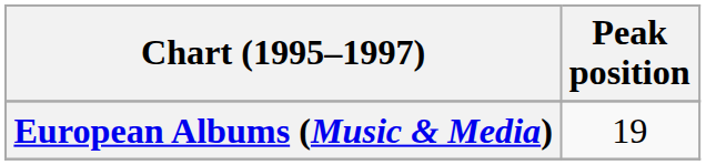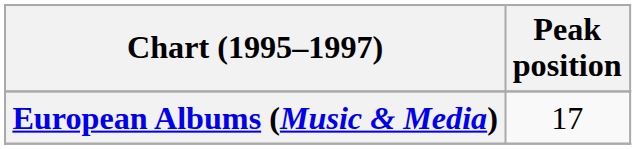 <table class="wikitable sortable plainrowheaders" style="text-align:center">
 <tr>
 <th scope="col">Chart (1995–1997)</th>
 <th scope="col">Peak<br>position</th>
 </tr>
 <tr>
 </tr>
 <tr>
 <th scope="row"><a href='#'>European Albums</a> (<em><a href='#'>Music & Media</a></em>)</th>
-<td>19</td>
+<td>17</td>
 </tr>
 <tr>
 </tr>
 <tr>
 </tr>
 </table>
